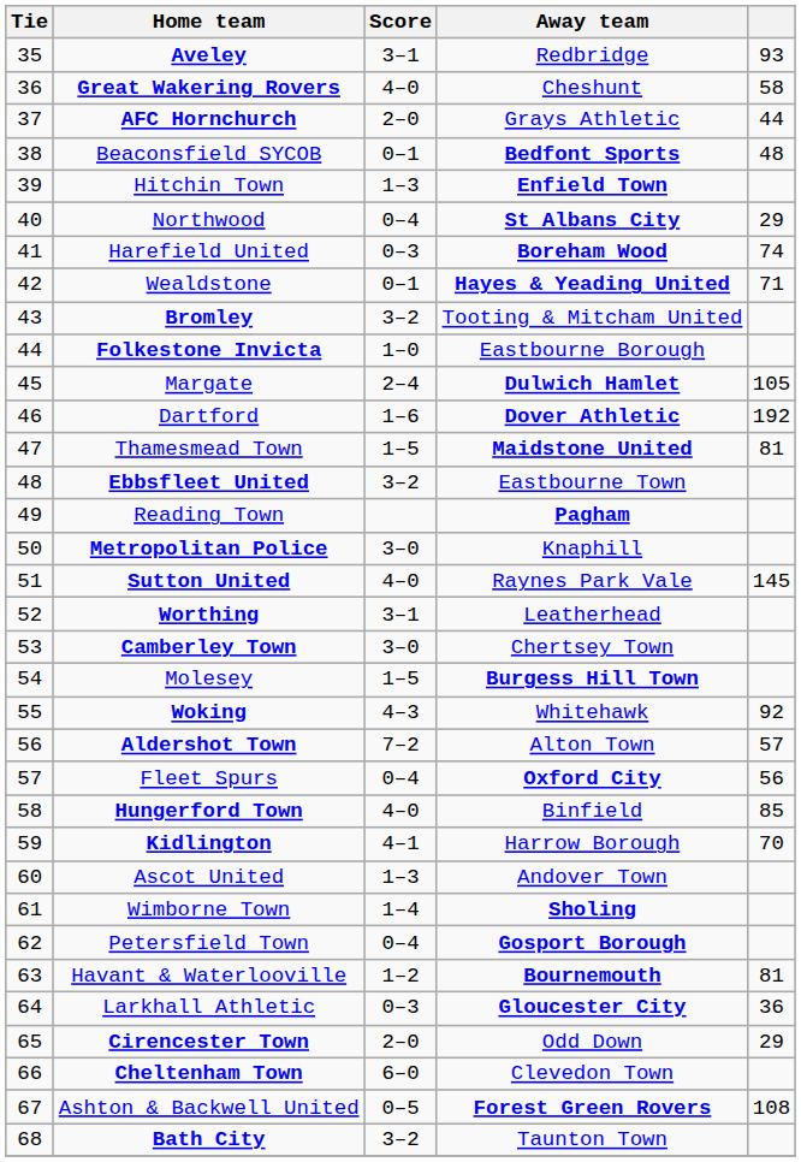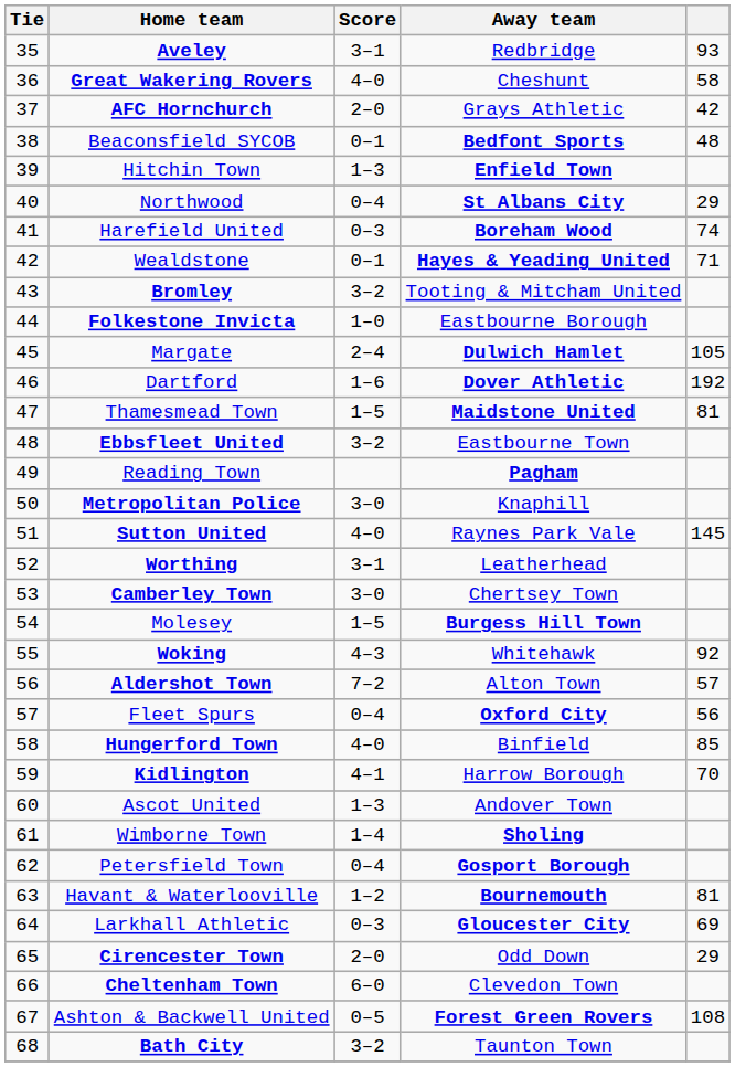 <table class="wikitable" style="text-align: center; font-size:85%">
 <tr>
 <th>Tie</th>
 <th>Home team</th>
 <th>Score</th>
 <th>Away team</th>
 <th></th>
 </tr>
 <tr>
 <td>35</td>
 <td><strong><a href='#'>Aveley</a></strong></td>
 <td>3–1</td>
 <td><a href='#'>Redbridge</a></td>
 <td>93</td>
 </tr>
 <tr>
 <td>36</td>
 <td><strong><a href='#'>Great Wakering Rovers</a></strong></td>
 <td>4–0</td>
 <td><a href='#'>Cheshunt</a></td>
 <td>58</td>
 </tr>
 <tr>
 <td>37</td>
 <td><strong><a href='#'>AFC Hornchurch</a></strong></td>
 <td>2–0</td>
 <td><a href='#'>Grays Athletic</a></td>
-<td>44</td>
+<td>42</td>
 </tr>
 <tr>
 <td>38</td>
 <td><a href='#'>Beaconsfield SYCOB</a></td>
 <td>0–1</td>
 <td><strong><a href='#'>Bedfont Sports</a></strong></td>
 <td>48</td>
 </tr>
 <tr>
 <td>39</td>
 <td><a href='#'>Hitchin Town</a></td>
 <td>1–3</td>
 <td><strong><a href='#'>Enfield Town</a></strong></td>
 <td></td>
 </tr>
 <tr>
 <td>40</td>
 <td><a href='#'>Northwood</a></td>
 <td>0–4</td>
 <td><strong><a href='#'>St Albans City</a></strong></td>
 <td>29</td>
 </tr>
 <tr>
 <td>41</td>
 <td><a href='#'>Harefield United</a></td>
 <td>0–3</td>
 <td><strong><a href='#'>Boreham Wood</a></strong></td>
 <td>74</td>
 </tr>
 <tr>
 <td>42</td>
 <td><a href='#'>Wealdstone</a></td>
 <td>0–1</td>
 <td><strong><a href='#'>Hayes & Yeading United</a></strong></td>
 <td>71</td>
 </tr>
 <tr>
 <td>43</td>
 <td><strong><a href='#'>Bromley</a></strong></td>
 <td>3–2</td>
 <td><a href='#'>Tooting & Mitcham United</a></td>
 <td></td>
 </tr>
 <tr>
 <td>44</td>
 <td><strong><a href='#'>Folkestone Invicta</a></strong></td>
 <td>1–0</td>
 <td><a href='#'>Eastbourne Borough</a></td>
 <td></td>
 </tr>
 <tr>
 <td>45</td>
 <td><a href='#'>Margate</a></td>
 <td>2–4</td>
 <td><strong><a href='#'>Dulwich Hamlet</a></strong></td>
 <td>105</td>
 </tr>
 <tr>
 <td>46</td>
 <td><a href='#'>Dartford</a></td>
 <td>1–6</td>
 <td><strong><a href='#'>Dover Athletic</a></strong></td>
 <td>192</td>
 </tr>
 <tr>
 <td>47</td>
 <td><a href='#'>Thamesmead Town</a></td>
 <td>1–5</td>
 <td><strong><a href='#'>Maidstone United</a></strong></td>
 <td>81</td>
 </tr>
 <tr>
 <td>48</td>
 <td><strong><a href='#'>Ebbsfleet United</a></strong></td>
 <td>3–2 </td>
 <td><a href='#'>Eastbourne Town</a></td>
 <td></td>
 </tr>
 <tr>
 <td>49</td>
 <td><a href='#'>Reading Town</a></td>
 <td></td>
 <td><strong><a href='#'>Pagham</a></strong></td>
 <td></td>
 </tr>
 <tr>
 <td>50</td>
 <td><strong><a href='#'>Metropolitan Police</a></strong></td>
 <td>3–0</td>
 <td><a href='#'>Knaphill</a></td>
 <td></td>
 </tr>
 <tr>
 <td>51</td>
 <td><strong><a href='#'>Sutton United</a></strong></td>
 <td>4–0</td>
 <td><a href='#'>Raynes Park Vale</a></td>
 <td>145</td>
 </tr>
 <tr>
 <td>52</td>
 <td><strong><a href='#'>Worthing</a></strong></td>
 <td>3–1</td>
 <td><a href='#'>Leatherhead</a></td>
 <td></td>
 </tr>
 <tr>
 <td>53</td>
 <td><strong><a href='#'>Camberley Town</a></strong></td>
 <td>3–0</td>
 <td><a href='#'>Chertsey Town</a></td>
 <td></td>
 </tr>
 <tr>
 <td>54</td>
 <td><a href='#'>Molesey</a></td>
 <td>1–5</td>
 <td><strong><a href='#'>Burgess Hill Town</a></strong></td>
 <td></td>
 </tr>
 <tr>
 <td>55</td>
 <td><strong><a href='#'>Woking</a></strong></td>
 <td>4–3 </td>
 <td><a href='#'>Whitehawk</a></td>
 <td>92</td>
 </tr>
 <tr>
 <td>56</td>
 <td><strong><a href='#'>Aldershot Town</a></strong></td>
 <td>7–2</td>
 <td><a href='#'>Alton Town</a></td>
 <td>57</td>
 </tr>
 <tr>
 <td>57</td>
 <td><a href='#'>Fleet Spurs</a></td>
 <td>0–4</td>
 <td><strong><a href='#'>Oxford City</a></strong></td>
 <td>56</td>
 </tr>
 <tr>
 <td>58</td>
 <td><strong><a href='#'>Hungerford Town</a></strong></td>
 <td>4–0</td>
 <td><a href='#'>Binfield</a></td>
 <td>85</td>
 </tr>
 <tr>
 <td>59</td>
 <td><strong><a href='#'>Kidlington</a></strong></td>
 <td>4–1</td>
 <td><a href='#'>Harrow Borough</a></td>
 <td>70</td>
 </tr>
 <tr>
 <td>60</td>
 <td><a href='#'>Ascot United</a></td>
 <td>1–3</td>
 <td><a href='#'>Andover Town</a></td>
 <td></td>
 </tr>
 <tr>
 <td>61</td>
 <td><a href='#'>Wimborne Town</a></td>
 <td>1–4</td>
 <td><strong><a href='#'>Sholing</a></strong></td>
 <td></td>
 </tr>
 <tr>
 <td>62</td>
 <td><a href='#'>Petersfield Town</a></td>
 <td>0–4</td>
 <td><strong><a href='#'>Gosport Borough</a></strong></td>
 <td></td>
 </tr>
 <tr>
 <td>63</td>
 <td><a href='#'>Havant & Waterlooville</a></td>
 <td>1–2</td>
 <td><strong><a href='#'>Bournemouth</a></strong></td>
 <td>81</td>
 </tr>
 <tr>
 <td>64</td>
 <td><a href='#'>Larkhall Athletic</a></td>
 <td>0–3</td>
 <td><strong><a href='#'>Gloucester City</a></strong></td>
-<td>36</td>
+<td>69</td>
 </tr>
 <tr>
 <td>65</td>
 <td><strong><a href='#'>Cirencester Town</a></strong></td>
 <td>2–0</td>
 <td><a href='#'>Odd Down</a></td>
 <td>29</td>
 </tr>
 <tr>
 <td>66</td>
 <td><strong><a href='#'>Cheltenham Town</a></strong></td>
 <td>6–0</td>
 <td><a href='#'>Clevedon Town</a></td>
 <td></td>
 </tr>
 <tr>
 <td>67</td>
 <td><a href='#'>Ashton & Backwell United</a></td>
 <td>0–5</td>
 <td><strong><a href='#'>Forest Green Rovers</a></strong></td>
 <td>108</td>
 </tr>
 <tr>
 <td>68</td>
 <td><strong><a href='#'>Bath City</a></strong></td>
 <td>3–2</td>
 <td><a href='#'>Taunton Town</a></td>
 <td></td>
 </tr>
 <tr>
 </tr>
 </table>
